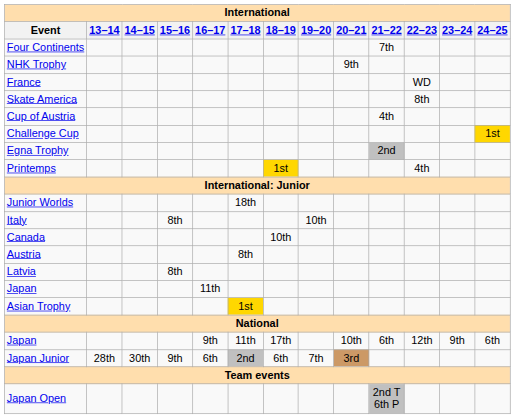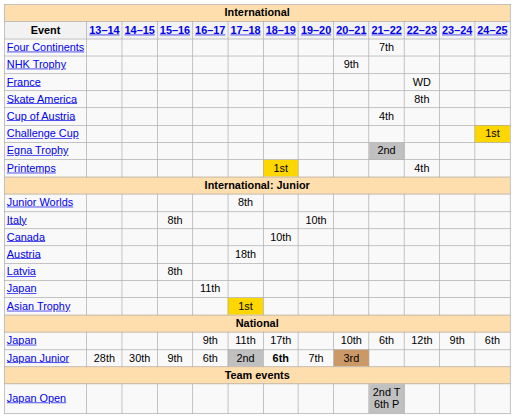 <table class="wikitable" style="text-align:center">
 <tr>
 <th colspan="13" style="background-color: #ffdead; " align="center">International</th>
 </tr>
 <tr>
 <th>Event</th>
 <th><a href='#'>13–14</a></th>
 <th><a href='#'>14–15</a></th>
 <th><a href='#'>15–16</a></th>
 <th><a href='#'>16–17</a></th>
 <th><a href='#'>17–18</a></th>
 <th><a href='#'>18–19</a></th>
 <th><a href='#'>19–20</a></th>
 <th><a href='#'>20–21</a></th>
 <th><a href='#'>21–22</a></th>
 <th><a href='#'>22–23</a></th>
 <th><a href='#'>23–24</a></th>
 <th><a href='#'>24–25</a></th>
 </tr>
 <tr>
 <td align=left><a href='#'>Four Continents</a></td>
 <td></td>
 <td></td>
 <td></td>
 <td></td>
 <td></td>
 <td></td>
 <td></td>
 <td></td>
 <td>7th</td>
 <td></td>
 <td></td>
 <td></td>
 </tr>
 <tr>
 <td align=left> <a href='#'>NHK Trophy</a></td>
 <td></td>
 <td></td>
 <td></td>
 <td></td>
 <td></td>
 <td></td>
 <td></td>
 <td>9th</td>
 <td></td>
 <td></td>
 <td></td>
 <td></td>
 </tr>
 <tr>
 <td align=left> <a href='#'>France</a></td>
 <td></td>
 <td></td>
 <td></td>
 <td></td>
 <td></td>
 <td></td>
 <td></td>
 <td></td>
 <td></td>
 <td>WD</td>
 <td></td>
 <td></td>
 </tr>
 <tr>
 <td align=left> <a href='#'>Skate America</a></td>
 <td></td>
 <td></td>
 <td></td>
 <td></td>
 <td></td>
 <td></td>
 <td></td>
 <td></td>
 <td></td>
 <td>8th</td>
 <td></td>
 <td></td>
 </tr>
 <tr>
 <td align=left> <a href='#'>Cup of Austria</a></td>
 <td></td>
 <td></td>
 <td></td>
 <td></td>
 <td></td>
 <td></td>
 <td></td>
 <td></td>
 <td>4th</td>
 <td></td>
 <td></td>
 <td></td>
 </tr>
 <tr>
 <td align=left><a href='#'>Challenge Cup</a></td>
 <td></td>
 <td></td>
 <td></td>
 <td></td>
 <td></td>
 <td></td>
 <td></td>
 <td></td>
 <td></td>
 <td></td>
 <td></td>
 <td bgcolor=gold>1st</td>
 </tr>
 <tr>
 <td align=left><a href='#'>Egna Trophy</a></td>
 <td></td>
 <td></td>
 <td></td>
 <td></td>
 <td></td>
 <td></td>
 <td></td>
 <td></td>
 <td bgcolor=silver>2nd</td>
 <td></td>
 <td></td>
 <td></td>
 </tr>
 <tr>
 <td align=left><a href='#'>Printemps</a></td>
 <td></td>
 <td></td>
 <td></td>
 <td></td>
 <td></td>
 <td bgcolor=gold>1st</td>
 <td></td>
 <td></td>
 <td></td>
 <td>4th</td>
 <td></td>
 <td></td>
 </tr>
 <tr>
 <th colspan="13" style="background-color: #ffdead; " align="center">International: Junior</th>
 </tr>
 <tr>
 <td align=left><a href='#'>Junior Worlds</a></td>
 <td></td>
 <td></td>
 <td></td>
 <td></td>
-<td>18th</td>
+<td>8th</td>
 <td></td>
 <td></td>
 <td></td>
 <td></td>
 <td></td>
 <td></td>
 <td></td>
 </tr>
 <tr>
 <td align=left> <a href='#'>Italy</a></td>
 <td></td>
 <td></td>
 <td>8th</td>
 <td></td>
 <td></td>
 <td></td>
 <td>10th</td>
 <td></td>
 <td></td>
 <td></td>
 <td></td>
 <td></td>
 </tr>
 <tr>
 <td align=left> <a href='#'>Canada</a></td>
 <td></td>
 <td></td>
 <td></td>
 <td></td>
 <td></td>
 <td>10th</td>
 <td></td>
 <td></td>
 <td></td>
 <td></td>
 <td></td>
 <td></td>
 </tr>
 <tr>
 <td align=left> <a href='#'>Austria</a></td>
 <td></td>
 <td></td>
 <td></td>
 <td></td>
-<td>8th</td>
+<td>18th</td>
 <td></td>
 <td></td>
 <td></td>
 <td></td>
 <td></td>
 <td></td>
 <td></td>
 </tr>
 <tr>
 <td align=left> <a href='#'>Latvia</a></td>
 <td></td>
 <td></td>
 <td>8th</td>
 <td></td>
 <td></td>
 <td></td>
 <td></td>
 <td></td>
 <td></td>
 <td></td>
 <td></td>
 <td></td>
 </tr>
 <tr>
 <td align=left> <a href='#'>Japan</a></td>
 <td></td>
 <td></td>
 <td></td>
 <td>11th</td>
 <td></td>
 <td></td>
 <td></td>
 <td></td>
 <td></td>
 <td></td>
 <td></td>
 <td></td>
 </tr>
 <tr>
 <td align=left><a href='#'>Asian Trophy</a></td>
 <td></td>
 <td></td>
 <td></td>
 <td></td>
 <td bgcolor=gold>1st</td>
 <td></td>
 <td></td>
 <td></td>
 <td></td>
 <td></td>
 <td></td>
 <td></td>
 </tr>
 <tr>
 <th colspan="13" style="background-color: #ffdead; " align="center">National</th>
 </tr>
 <tr>
 <td align=left><a href='#'>Japan</a></td>
 <td></td>
 <td></td>
 <td></td>
 <td>9th</td>
 <td>11th</td>
 <td>17th</td>
 <td></td>
 <td>10th</td>
 <td>6th</td>
 <td>12th</td>
 <td>9th</td>
 <td>6th</td>
 </tr>
 <tr>
 <td align=left><a href='#'>Japan Junior</a></td>
 <td>28th</td>
 <td>30th</td>
 <td>9th</td>
 <td>6th</td>
 <td bgcolor=silver>2nd</td>
-<td>6th</td>
+<td><strong>6th</strong></td>
 <td>7th</td>
 <td bgcolor=cc9966>3rd</td>
 <td></td>
 <td></td>
 <td></td>
 <td></td>
 </tr>
 <tr>
 <th colspan="13" style="background-color: #ffdead; " align="center">Team events</th>
 </tr>
 <tr>
 <td align=left><a href='#'>Japan Open</a></td>
 <td></td>
 <td></td>
 <td></td>
 <td></td>
 <td></td>
 <td></td>
 <td></td>
 <td></td>
 <td bgcolor="silver">2nd T <br> 6th P</td>
 <td></td>
 <td></td>
 <td></td>
 </tr>
 </table>
